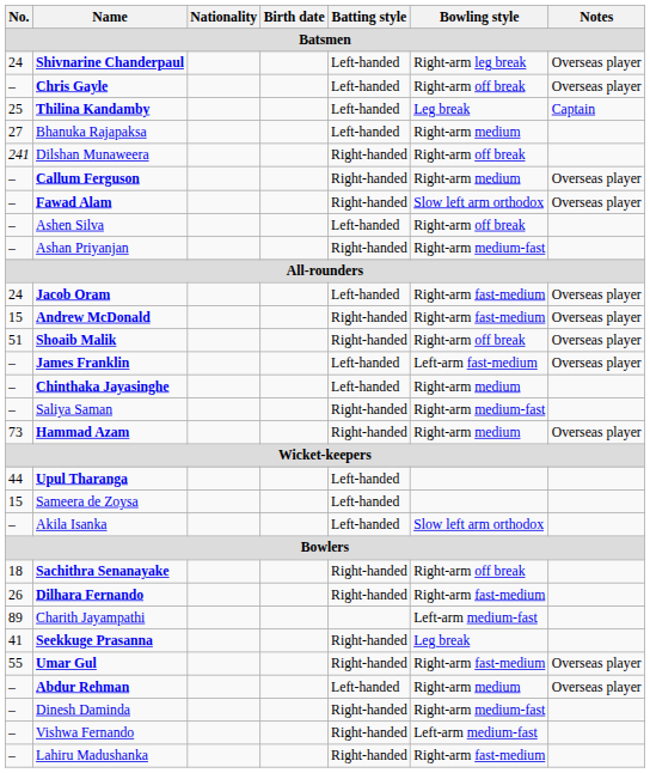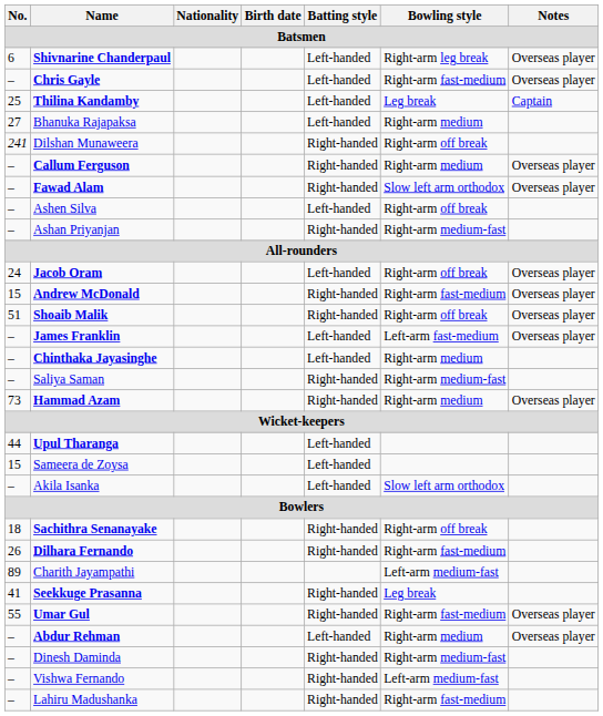 <table class="wikitable" style="font-size:95%;">
 <tr>
 <th>No.</th>
 <th>Name</th>
 <th>Nationality</th>
 <th>Birth date</th>
 <th>Batting style</th>
 <th>Bowling style</th>
 <th>Notes</th>
 </tr>
 <tr>
 <th colspan="7" style="background: #DCDCDC" align=right>Batsmen</th>
 </tr>
 <tr>
-<td>24</td>
+<td>6</td>
 <td><strong><a href='#'>Shivnarine Chanderpaul</a></strong></td>
 <td></td>
 <td></td>
 <td>Left-handed</td>
 <td>Right-arm <a href='#'>leg break</a></td>
 <td>Overseas player</td>
 </tr>
 <tr>
 <td>–</td>
 <td><strong><a href='#'>Chris Gayle</a></strong></td>
 <td></td>
 <td></td>
 <td>Left-handed</td>
-<td>Right-arm <a href='#'>off break</a></td>
+<td>Right-arm <a href='#'>fast-medium</a></td>
 <td>Overseas player</td>
 </tr>
 <tr>
 <td>25</td>
 <td><strong><a href='#'>Thilina Kandamby</a></strong></td>
 <td></td>
 <td></td>
 <td>Left-handed</td>
 <td><a href='#'>Leg break</a></td>
 <td><a href='#'>Captain</a></td>
 </tr>
 <tr>
 <td>27</td>
 <td><a href='#'>Bhanuka Rajapaksa</a></td>
 <td></td>
 <td></td>
 <td>Left-handed</td>
 <td>Right-arm <a href='#'>medium</a></td>
 <td></td>
 </tr>
 <tr>
 <td><em>241</em></td>
 <td><a href='#'>Dilshan Munaweera</a></td>
 <td></td>
 <td></td>
 <td>Right-handed</td>
 <td>Right-arm <a href='#'>off break</a></td>
 <td></td>
 </tr>
 <tr>
 <td>–</td>
 <td><strong><a href='#'>Callum Ferguson</a></strong></td>
 <td></td>
 <td></td>
 <td>Right-handed</td>
 <td>Right-arm <a href='#'>medium</a></td>
 <td>Overseas player</td>
 </tr>
 <tr>
 <td>–</td>
 <td><strong><a href='#'>Fawad Alam</a></strong></td>
 <td></td>
 <td></td>
 <td>Right-handed</td>
 <td><a href='#'>Slow left arm orthodox</a></td>
 <td>Overseas player</td>
 </tr>
 <tr>
 <td>–</td>
 <td><a href='#'>Ashen Silva</a></td>
 <td></td>
 <td></td>
 <td>Left-handed</td>
 <td>Right-arm <a href='#'>off break</a></td>
 <td></td>
 </tr>
 <tr>
 <td>–</td>
 <td><a href='#'>Ashan Priyanjan</a></td>
 <td></td>
 <td></td>
 <td>Right-handed</td>
 <td>Right-arm <a href='#'>medium-fast</a></td>
 <td></td>
 </tr>
 <tr>
 <th colspan="7" style="background: #DCDCDC" align=right>All-rounders</th>
 </tr>
 <tr>
 <td>24</td>
 <td><strong><a href='#'>Jacob Oram</a></strong></td>
 <td></td>
 <td></td>
 <td>Left-handed</td>
-<td>Right-arm <a href='#'>fast-medium</a></td>
+<td>Right-arm <a href='#'>off break</a></td>
 <td>Overseas player</td>
 </tr>
 <tr>
 <td>15</td>
 <td><strong><a href='#'>Andrew McDonald</a></strong></td>
 <td></td>
 <td></td>
 <td>Right-handed</td>
 <td>Right-arm <a href='#'>fast-medium</a></td>
 <td>Overseas player</td>
 </tr>
 <tr>
 <td>51</td>
 <td><strong><a href='#'>Shoaib Malik</a></strong></td>
 <td></td>
 <td></td>
 <td>Right-handed</td>
 <td>Right-arm <a href='#'>off break</a></td>
 <td>Overseas player</td>
 </tr>
 <tr>
 <td>–</td>
 <td><strong><a href='#'>James Franklin</a></strong></td>
 <td></td>
 <td></td>
 <td>Left-handed</td>
 <td>Left-arm <a href='#'>fast-medium</a></td>
 <td>Overseas player</td>
 </tr>
 <tr>
 <td>–</td>
 <td><strong><a href='#'>Chinthaka Jayasinghe</a></strong></td>
 <td></td>
 <td></td>
 <td>Left-handed</td>
 <td>Right-arm <a href='#'>medium</a></td>
 <td></td>
 </tr>
 <tr>
 <td>–</td>
 <td><a href='#'>Saliya Saman</a></td>
 <td></td>
 <td></td>
 <td>Right-handed</td>
 <td>Right-arm <a href='#'>medium-fast</a></td>
 <td></td>
 </tr>
 <tr>
 <td>73</td>
 <td><strong><a href='#'>Hammad Azam</a></strong></td>
 <td></td>
 <td></td>
 <td>Right-handed</td>
 <td>Right-arm <a href='#'>medium</a></td>
 <td>Overseas player</td>
 </tr>
 <tr>
 <th colspan="7" style="background: #DCDCDC" align=right>Wicket-keepers</th>
 </tr>
 <tr>
 <td>44</td>
 <td><strong><a href='#'>Upul Tharanga</a></strong></td>
 <td></td>
 <td></td>
 <td>Left-handed</td>
 <td></td>
 <td></td>
 </tr>
 <tr>
 <td>15</td>
 <td><a href='#'>Sameera de Zoysa</a></td>
 <td></td>
 <td></td>
 <td>Left-handed</td>
 <td></td>
 <td></td>
 </tr>
 <tr>
 <td>–</td>
 <td><a href='#'>Akila Isanka</a></td>
 <td></td>
 <td></td>
 <td>Left-handed</td>
 <td><a href='#'>Slow left arm orthodox</a></td>
 <td></td>
 </tr>
 <tr>
 <th colspan="7" style="background: #DCDCDC" align=right>Bowlers</th>
 </tr>
 <tr>
 <td>18</td>
 <td><strong><a href='#'>Sachithra Senanayake</a></strong></td>
 <td></td>
 <td></td>
 <td>Right-handed</td>
 <td>Right-arm <a href='#'>off break</a></td>
 <td></td>
 </tr>
 <tr>
 <td>26</td>
 <td><strong><a href='#'>Dilhara Fernando</a></strong></td>
 <td></td>
 <td></td>
 <td>Right-handed</td>
 <td>Right-arm <a href='#'>fast-medium</a></td>
 <td></td>
 </tr>
 <tr>
 <td>89</td>
 <td><a href='#'>Charith Jayampathi</a></td>
 <td></td>
 <td></td>
 <td></td>
 <td>Left-arm <a href='#'>medium-fast</a></td>
 <td></td>
 </tr>
 <tr>
 <td>41</td>
 <td><strong><a href='#'>Seekkuge Prasanna</a></strong></td>
 <td></td>
 <td></td>
 <td>Right-handed</td>
 <td><a href='#'>Leg break</a></td>
 <td></td>
 </tr>
 <tr>
 <td>55</td>
 <td><strong><a href='#'>Umar Gul</a></strong></td>
 <td></td>
 <td></td>
 <td>Right-handed</td>
 <td>Right-arm <a href='#'>fast-medium</a></td>
 <td>Overseas player</td>
 </tr>
 <tr>
 <td>–</td>
 <td><strong><a href='#'>Abdur Rehman</a></strong></td>
 <td></td>
 <td></td>
 <td>Left-handed</td>
 <td>Right-arm <a href='#'>medium</a></td>
 <td>Overseas player</td>
 </tr>
 <tr>
 <td>–</td>
 <td><a href='#'>Dinesh Daminda</a></td>
 <td></td>
 <td></td>
 <td>Right-handed</td>
 <td>Right-arm <a href='#'>medium-fast</a></td>
 <td></td>
 </tr>
 <tr>
 <td>–</td>
 <td><a href='#'>Vishwa Fernando</a></td>
 <td></td>
 <td></td>
 <td>Right-handed</td>
 <td>Left-arm <a href='#'>medium-fast</a></td>
 <td></td>
 </tr>
 <tr>
 <td>–</td>
 <td><a href='#'>Lahiru Madushanka</a></td>
 <td></td>
 <td></td>
 <td>Right-handed</td>
 <td>Right-arm <a href='#'>fast-medium</a></td>
 <td></td>
 </tr>
 </table>
